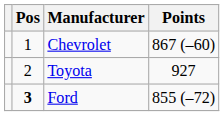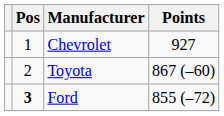 <table class="wikitable" style="font-size: 95%;">
 <tr>
 <th></th>
 <th>Pos</th>
 <th>Manufacturer</th>
 <th>Points</th>
 </tr>
 <tr>
 <td align="left"></td>
 <td style="text-align:center;">1</td>
 <td><a href='#'>Chevrolet</a></td>
-<td style="text-align:center;">867 (–60)</td>
+<td style="text-align:center;">927</td>
 </tr>
 <tr>
 <td align="left"></td>
 <td style="text-align:center;">2</td>
 <td><a href='#'>Toyota</a></td>
-<td style="text-align:center;">927</td>
+<td style="text-align:center;">867 (–60)</td>
 </tr>
 <tr>
 <td align="left"></td>
 <td style="text-align:center;"><strong>3</strong></td>
 <td><a href='#'>Ford</a></td>
 <td style="text-align:center;">855 (–72)</td>
 </tr>
 <tr class="sortbottom">
 </tr>
 </table>
